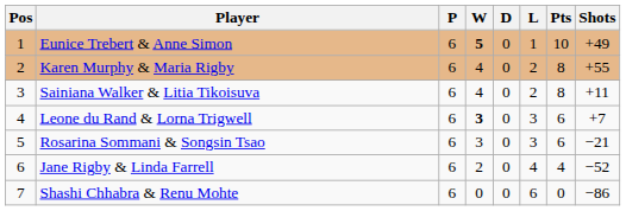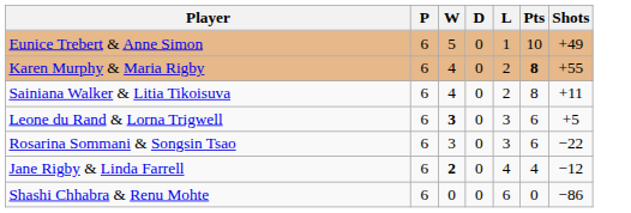 <table class="wikitable" style="font-size: 100%">
 <tr>
-<th width=20>Pos</th>
 <th width=400>Player</th>
 <th width=20>P</th>
 <th width=20>W</th>
 <th width=20>D</th>
 <th width=20>L</th>
 <th width=20>Pts</th>
 <th width=30>Shots</th>
 </tr>
 <tr align=center style="background: #E6B88A;">
-<td>1</td>
 <td align="left"> <a href='#'>Eunice Trebert</a> & <a href='#'>Anne Simon</a></td>
 <td>6</td>
-<td><strong>5</strong></td>
+<td>5</td>
 <td>0</td>
 <td>1</td>
 <td>10</td>
 <td>+49</td>
 </tr>
 <tr align=center style="background: #E6B88A;">
-<td>2</td>
 <td align="left"> <a href='#'>Karen Murphy</a> & <a href='#'>Maria Rigby</a></td>
 <td>6</td>
 <td>4</td>
 <td>0</td>
 <td>2</td>
-<td>8</td>
+<td><strong>8</strong></td>
 <td>+55</td>
 </tr>
 <tr align=center>
-<td>3</td>
 <td align="left"> <a href='#'>Sainiana Walker</a> & <a href='#'>Litia Tikoisuva</a></td>
 <td>6</td>
 <td>4</td>
 <td>0</td>
 <td>2</td>
 <td>8</td>
 <td>+11</td>
 </tr>
 <tr align=center>
-<td>4</td>
 <td align="left"> <a href='#'>Leone du Rand</a> & <a href='#'>Lorna Trigwell</a></td>
 <td>6</td>
 <td><strong>3</strong></td>
 <td>0</td>
 <td>3</td>
 <td>6</td>
-<td>+7</td>
+<td>+5</td>
 </tr>
 <tr align=center>
-<td>5</td>
 <td align="left"> <a href='#'>Rosarina Sommani</a> & <a href='#'>Songsin Tsao</a></td>
 <td>6</td>
 <td>3</td>
 <td>0</td>
 <td>3</td>
 <td>6</td>
-<td>−21</td>
+<td>−22</td>
 </tr>
 <tr align=center>
-<td>6</td>
 <td align="left"> <a href='#'>Jane Rigby</a> & <a href='#'>Linda Farrell</a></td>
 <td>6</td>
-<td>2</td>
+<td><strong>2</strong></td>
 <td>0</td>
 <td>4</td>
 <td>4</td>
-<td>−52</td>
+<td>−12</td>
 </tr>
 <tr align=center>
-<td>7</td>
 <td align="left"> <a href='#'>Shashi Chhabra</a> & <a href='#'>Renu Mohte</a></td>
 <td>6</td>
 <td>0</td>
 <td>0</td>
 <td>6</td>
 <td>0</td>
 <td>−86</td>
 </tr>
 </table>
